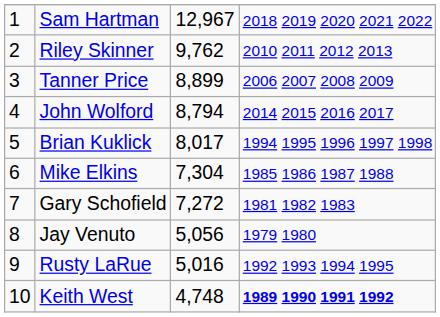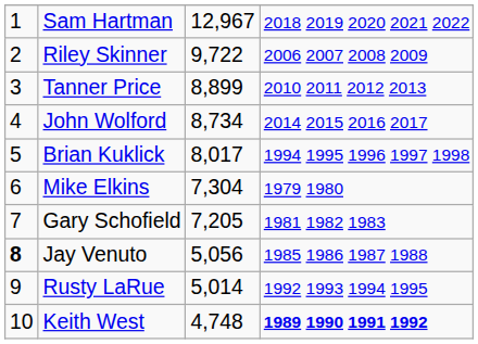 <table class="wikitable">
 <tr>
 </tr>
 <tr>
 <td>1</td>
 <td><a href='#'>Sam Hartman</a></td>
 <td>12,967</td>
 <td style="font-size:80%;"><a href='#'>2018</a> <a href='#'>2019</a> <a href='#'>2020</a> <a href='#'>2021</a> <a href='#'>2022</a></td>
 </tr>
 <tr>
 <td>2</td>
 <td><a href='#'>Riley Skinner</a></td>
-<td>9,762</td>
-<td style="font-size:80%;"><a href='#'>2010</a> <a href='#'>2011</a> <a href='#'>2012</a> <a href='#'>2013</a></td>
+<td>9,722</td>
+<td style="font-size:80%;"><a href='#'>2006</a> <a href='#'>2007</a> <a href='#'>2008</a> <a href='#'>2009</a></td>
 </tr>
 <tr>
 <td>3</td>
 <td><a href='#'>Tanner Price</a></td>
 <td>8,899</td>
-<td style="font-size:80%;"><a href='#'>2006</a> <a href='#'>2007</a> <a href='#'>2008</a> <a href='#'>2009</a></td>
+<td style="font-size:80%;"><a href='#'>2010</a> <a href='#'>2011</a> <a href='#'>2012</a> <a href='#'>2013</a></td>
 </tr>
 <tr>
 <td>4</td>
 <td><a href='#'>John Wolford</a></td>
-<td>8,794</td>
+<td>8,734</td>
 <td style="font-size:80%;"><a href='#'>2014</a> <a href='#'>2015</a> <a href='#'>2016</a> <a href='#'>2017</a></td>
 </tr>
 <tr>
 <td>5</td>
 <td><a href='#'>Brian Kuklick</a></td>
 <td>8,017</td>
 <td style="font-size:80%;"><a href='#'>1994</a> <a href='#'>1995</a> <a href='#'>1996</a> <a href='#'>1997</a> <a href='#'>1998</a></td>
 </tr>
 <tr>
 <td>6</td>
 <td><a href='#'>Mike Elkins</a></td>
 <td>7,304</td>
-<td style="font-size:80%;"><a href='#'>1985</a> <a href='#'>1986</a> <a href='#'>1987</a> <a href='#'>1988</a></td>
+<td style="font-size:80%;"><a href='#'>1979</a> <a href='#'>1980</a></td>
 </tr>
 <tr>
 <td>7</td>
 <td>Gary Schofield</td>
-<td>7,272</td>
+<td>7,205</td>
 <td style="font-size:80%;"><a href='#'>1981</a> <a href='#'>1982</a> <a href='#'>1983</a></td>
 </tr>
 <tr>
-<td>8</td>
+<td><strong>8</strong></td>
 <td>Jay Venuto</td>
 <td>5,056</td>
-<td style="font-size:80%;"><a href='#'>1979</a> <a href='#'>1980</a></td>
+<td style="font-size:80%;"><a href='#'>1985</a> <a href='#'>1986</a> <a href='#'>1987</a> <a href='#'>1988</a></td>
 </tr>
 <tr>
 <td>9</td>
 <td><a href='#'>Rusty LaRue</a></td>
-<td>5,016</td>
+<td>5,014</td>
 <td style="font-size:80%;"><a href='#'>1992</a> <a href='#'>1993</a> <a href='#'>1994</a> <a href='#'>1995</a></td>
 </tr>
 <tr>
 <td>10</td>
 <td><a href='#'>Keith West</a></td>
 <td>4,748</td>
 <td style="font-size:80%;"><strong><a href='#'>1989</a> <a href='#'>1990</a> <a href='#'>1991</a> <a href='#'>1992</a></strong></td>
 </tr>
 </table>
